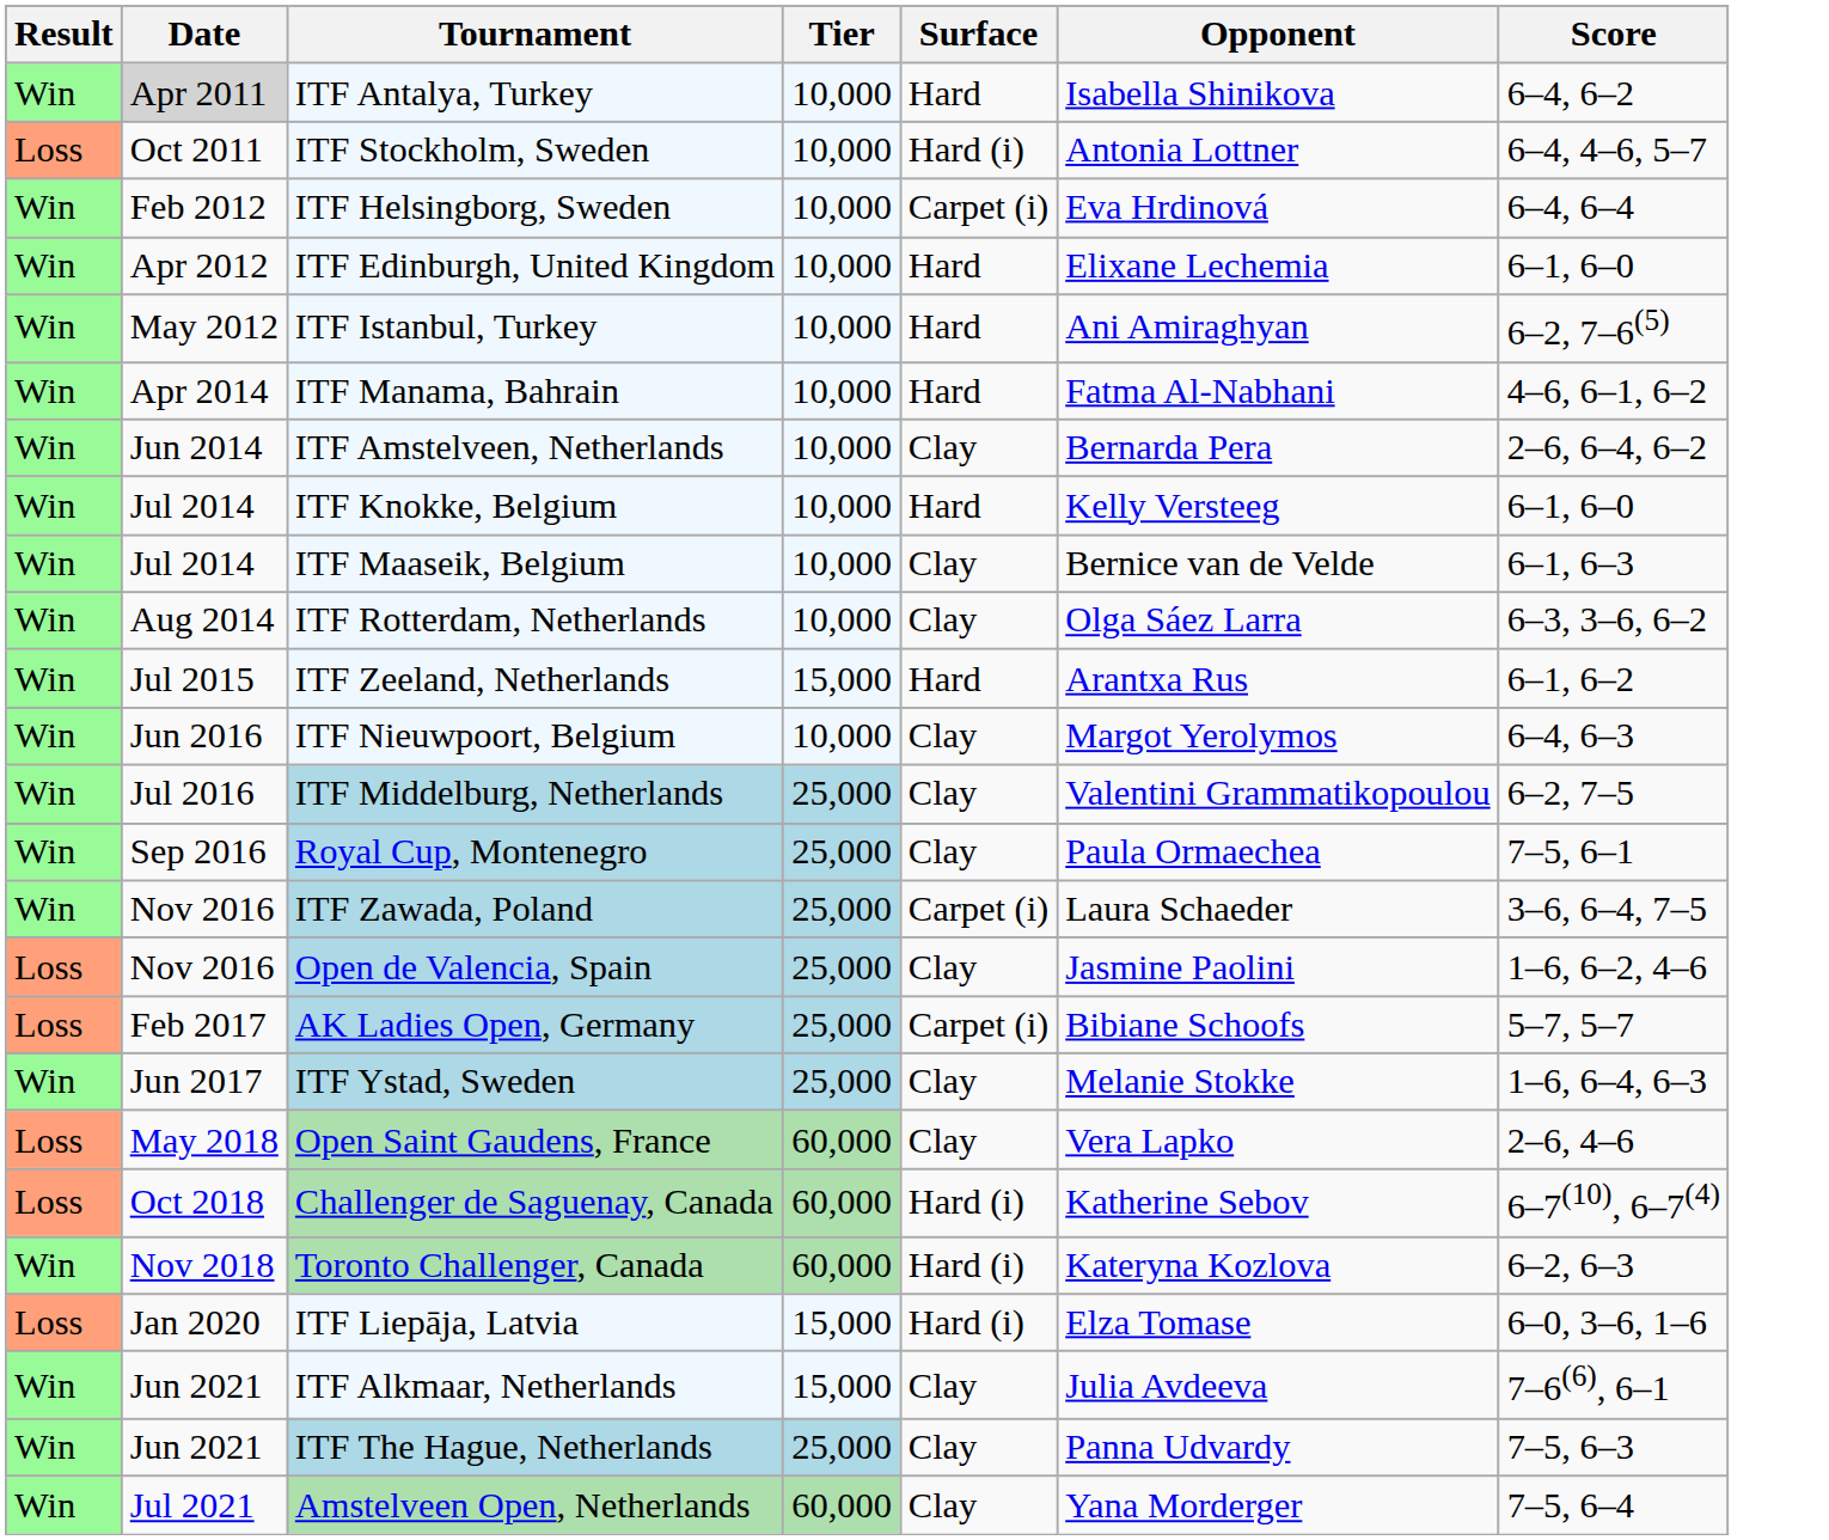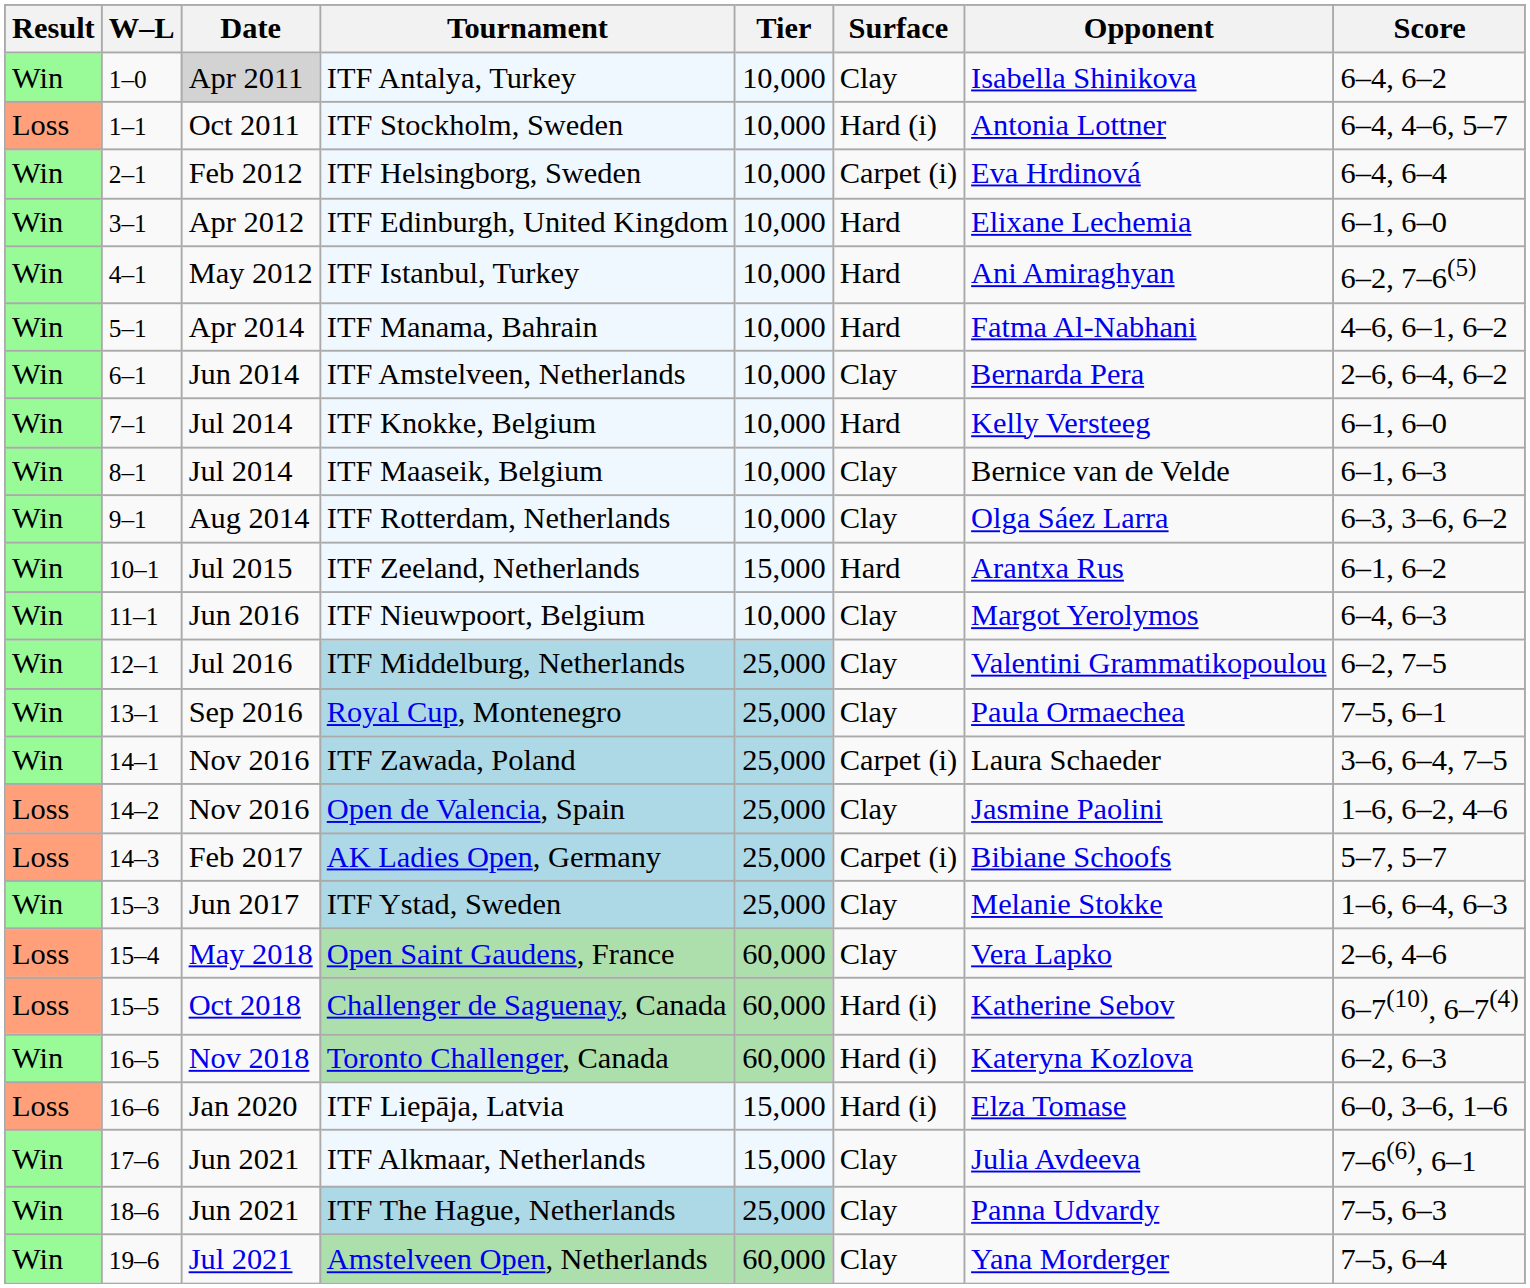 <table class="sortable wikitable">
 <tr>
 <th>Result</th>
+<th class="unsortable">W–L</th>
 <th>Date</th>
 <th>Tournament</th>
 <th>Tier</th>
 <th>Surface</th>
 <th>Opponent</th>
 <th class="unsortable">Score</th>
 </tr>
 <tr>
 <td style="background:#98fb98;">Win</td>
+<td><small>1–0</small></td>
 <td style="background: lightgrey;">Apr 2011</td>
 <td style="background:#f0f8ff;">ITF Antalya, Turkey</td>
 <td style="background:#f0f8ff;">10,000</td>
-<td>Hard</td>
+<td>Clay</td>
 <td> <a href='#'>Isabella Shinikova</a></td>
 <td>6–4, 6–2</td>
 </tr>
 <tr>
 <td style="background:#ffa07a;">Loss</td>
+<td><small>1–1</small></td>
 <td>Oct 2011</td>
 <td style="background:#f0f8ff;">ITF Stockholm, Sweden</td>
 <td style="background:#f0f8ff;">10,000</td>
 <td>Hard (i)</td>
 <td> <a href='#'>Antonia Lottner</a></td>
 <td>6–4, 4–6, 5–7</td>
 </tr>
 <tr>
 <td style="background:#98fb98;">Win</td>
+<td><small>2–1</small></td>
 <td>Feb 2012</td>
 <td style="background:#f0f8ff;">ITF Helsingborg, Sweden</td>
 <td style="background:#f0f8ff;">10,000</td>
 <td>Carpet (i)</td>
 <td> <a href='#'>Eva Hrdinová</a></td>
 <td>6–4, 6–4</td>
 </tr>
 <tr>
 <td style="background:#98fb98;">Win</td>
+<td><small>3–1</small></td>
 <td>Apr 2012</td>
 <td style="background:#f0f8ff;">ITF Edinburgh, United Kingdom</td>
 <td style="background:#f0f8ff;">10,000</td>
 <td>Hard</td>
 <td> <a href='#'>Elixane Lechemia</a></td>
 <td>6–1, 6–0</td>
 </tr>
 <tr>
 <td style="background:#98fb98;">Win</td>
+<td><small>4–1</small></td>
 <td>May 2012</td>
 <td style="background:#f0f8ff;">ITF Istanbul, Turkey</td>
 <td style="background:#f0f8ff;">10,000</td>
 <td>Hard</td>
 <td> <a href='#'>Ani Amiraghyan</a></td>
 <td>6–2, 7–6<sup>(5)</sup></td>
 </tr>
 <tr>
 <td style="background:#98fb98;">Win</td>
+<td><small>5–1</small></td>
 <td>Apr 2014</td>
 <td style="background:#f0f8ff;">ITF Manama, Bahrain</td>
 <td style="background:#f0f8ff;">10,000</td>
 <td>Hard</td>
 <td> <a href='#'>Fatma Al-Nabhani</a></td>
 <td>4–6, 6–1, 6–2</td>
 </tr>
 <tr>
 <td style="background:#98fb98;">Win</td>
+<td><small>6–1</small></td>
 <td>Jun 2014</td>
 <td style="background:#f0f8ff;">ITF Amstelveen, Netherlands</td>
 <td style="background:#f0f8ff;">10,000</td>
 <td>Clay</td>
 <td> <a href='#'>Bernarda Pera</a></td>
 <td>2–6, 6–4, 6–2</td>
 </tr>
 <tr>
 <td style="background:#98fb98;">Win</td>
+<td><small>7–1</small></td>
 <td>Jul 2014</td>
 <td style="background:#f0f8ff;">ITF Knokke, Belgium</td>
 <td style="background:#f0f8ff;">10,000</td>
 <td>Hard</td>
 <td> <a href='#'>Kelly Versteeg</a></td>
 <td>6–1, 6–0</td>
 </tr>
 <tr>
 <td style="background:#98fb98;">Win</td>
+<td><small>8–1</small></td>
 <td>Jul 2014</td>
 <td style="background:#f0f8ff;">ITF Maaseik, Belgium</td>
 <td style="background:#f0f8ff;">10,000</td>
 <td>Clay</td>
 <td> Bernice van de Velde</td>
 <td>6–1, 6–3</td>
 </tr>
 <tr>
 <td style="background:#98fb98;">Win</td>
+<td><small>9–1</small></td>
 <td>Aug 2014</td>
 <td style="background:#f0f8ff;">ITF Rotterdam, Netherlands</td>
 <td style="background:#f0f8ff;">10,000</td>
 <td>Clay</td>
 <td> <a href='#'>Olga Sáez Larra</a></td>
 <td>6–3, 3–6, 6–2</td>
 </tr>
 <tr>
 <td style="background:#98fb98;">Win</td>
+<td><small>10–1</small></td>
 <td>Jul 2015</td>
 <td style="background:#f0f8ff;">ITF Zeeland, Netherlands</td>
 <td style="background:#f0f8ff;">15,000</td>
 <td>Hard</td>
 <td> <a href='#'>Arantxa Rus</a></td>
 <td>6–1, 6–2</td>
 </tr>
 <tr>
 <td style="background:#98fb98;">Win</td>
+<td><small>11–1</small></td>
 <td>Jun 2016</td>
 <td style="background:#f0f8ff;">ITF Nieuwpoort, Belgium</td>
 <td style="background:#f0f8ff;">10,000</td>
 <td>Clay</td>
 <td> <a href='#'>Margot Yerolymos</a></td>
 <td>6–4, 6–3</td>
 </tr>
 <tr>
 <td style="background:#98fb98;">Win</td>
+<td><small>12–1</small></td>
 <td>Jul 2016</td>
 <td style="background:lightblue;">ITF Middelburg, Netherlands</td>
 <td style="background:lightblue;">25,000</td>
 <td>Clay</td>
 <td> <a href='#'>Valentini Grammatikopoulou</a></td>
 <td>6–2, 7–5</td>
 </tr>
 <tr>
 <td style="background:#98fb98;">Win</td>
+<td><small>13–1</small></td>
 <td>Sep 2016</td>
 <td style="background:lightblue;"><a href='#'>Royal Cup</a>, Montenegro</td>
 <td style="background:lightblue;">25,000</td>
 <td>Clay</td>
 <td> <a href='#'>Paula Ormaechea</a></td>
 <td>7–5, 6–1</td>
 </tr>
 <tr>
 <td style="background:#98fb98;">Win</td>
+<td><small>14–1</small></td>
 <td>Nov 2016</td>
 <td style="background:lightblue;">ITF Zawada, Poland</td>
 <td style="background:lightblue;">25,000</td>
 <td>Carpet (i)</td>
 <td> Laura Schaeder</td>
 <td>3–6, 6–4, 7–5</td>
 </tr>
 <tr>
 <td style="background:#ffa07a;">Loss</td>
+<td><small>14–2</small></td>
 <td>Nov 2016</td>
 <td style="background:lightblue;"><a href='#'>Open de Valencia</a>, Spain</td>
 <td style="background:lightblue;">25,000</td>
 <td>Clay</td>
 <td> <a href='#'>Jasmine Paolini</a></td>
 <td>1–6, 6–2, 4–6</td>
 </tr>
 <tr>
 <td style="background:#ffa07a;">Loss</td>
+<td><small>14–3</small></td>
 <td>Feb 2017</td>
 <td style="background:lightblue;"><a href='#'>AK Ladies Open</a>, Germany</td>
 <td style="background:lightblue;">25,000</td>
 <td>Carpet (i)</td>
 <td> <a href='#'>Bibiane Schoofs</a></td>
 <td>5–7, 5–7</td>
 </tr>
 <tr>
 <td style="background:#98fb98;">Win</td>
+<td><small>15–3</small></td>
 <td>Jun 2017</td>
 <td style="background:lightblue;">ITF Ystad, Sweden</td>
 <td style="background:lightblue;">25,000</td>
 <td>Clay</td>
 <td> <a href='#'>Melanie Stokke</a></td>
 <td>1–6, 6–4, 6–3</td>
 </tr>
 <tr>
 <td style="background:#ffa07a;">Loss</td>
+<td><small>15–4</small></td>
 <td><a href='#'>May 2018</a></td>
 <td style="background:#addfad;"><a href='#'>Open Saint Gaudens</a>, France</td>
 <td style="background:#addfad;">60,000</td>
 <td>Clay</td>
 <td> <a href='#'>Vera Lapko</a></td>
 <td>2–6, 4–6</td>
 </tr>
 <tr>
 <td style="background:#ffa07a;">Loss</td>
+<td><small>15–5</small></td>
 <td><a href='#'>Oct 2018</a></td>
 <td style="background:#addfad;"><a href='#'>Challenger de Saguenay</a>, Canada</td>
 <td style="background:#addfad;">60,000</td>
 <td>Hard (i)</td>
 <td> <a href='#'>Katherine Sebov</a></td>
 <td>6–7<sup>(10)</sup>, 6–7<sup>(4)</sup></td>
 </tr>
 <tr>
 <td style="background:#98fb98;">Win</td>
+<td><small>16–5</small></td>
 <td><a href='#'>Nov 2018</a></td>
 <td style="background:#addfad;"><a href='#'>Toronto Challenger</a>, Canada</td>
 <td style="background:#addfad;">60,000</td>
 <td>Hard (i)</td>
 <td> <a href='#'>Kateryna Kozlova</a></td>
 <td>6–2, 6–3</td>
 </tr>
 <tr>
 <td style="background:#ffa07a;">Loss</td>
+<td><small>16–6</small></td>
 <td>Jan 2020</td>
 <td style="background:#f0f8ff;">ITF Liepāja, Latvia</td>
 <td style="background:#f0f8ff;">15,000</td>
 <td>Hard (i)</td>
 <td> <a href='#'>Elza Tomase</a></td>
 <td>6–0, 3–6, 1–6</td>
 </tr>
 <tr>
 <td style="background:#98fb98;">Win</td>
+<td><small>17–6</small></td>
 <td>Jun 2021</td>
 <td style="background:#f0f8ff;">ITF Alkmaar, Netherlands</td>
 <td style="background:#f0f8ff;">15,000</td>
 <td>Clay</td>
 <td> <a href='#'>Julia Avdeeva</a></td>
 <td>7–6<sup>(6)</sup>, 6–1</td>
 </tr>
 <tr>
 <td style="background:#98fb98;">Win</td>
+<td><small>18–6</small></td>
 <td>Jun 2021</td>
 <td style="background:lightblue;">ITF The Hague, Netherlands</td>
 <td style="background:lightblue;">25,000</td>
 <td>Clay</td>
 <td> <a href='#'>Panna Udvardy</a></td>
 <td>7–5, 6–3</td>
 </tr>
 <tr>
 <td style="background:#98fb98;">Win</td>
+<td><small>19–6</small></td>
 <td><a href='#'>Jul 2021</a></td>
 <td style="background:#addfad;"><a href='#'>Amstelveen Open</a>, Netherlands</td>
 <td style="background:#addfad;">60,000</td>
 <td>Clay</td>
 <td> <a href='#'>Yana Morderger</a></td>
 <td>7–5, 6–4</td>
 </tr>
 </table>
